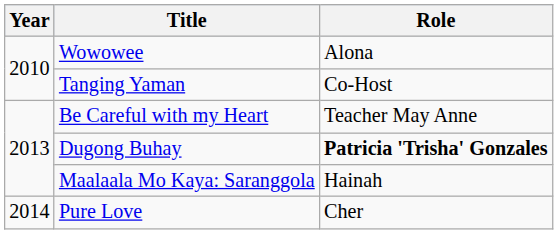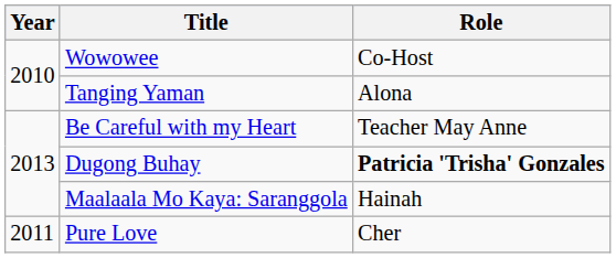 <table class="wikitable">
 <tr style="background:#B0C4DE;">
 <th>Year</th>
 <th>Title</th>
 <th>Role</th>
 </tr>
 <tr>
 <td rowspan=2>2010</td>
 <td><a href='#'>Wowowee</a></td>
-<td>Alona</td>
+<td>Co-Host</td>
 </tr>
 <tr>
 <td><a href='#'>Tanging Yaman</a></td>
-<td>Co-Host</td>
+<td>Alona</td>
 </tr>
 <tr>
 <td rowspan=3>2013</td>
 <td><a href='#'>Be Careful with my Heart</a></td>
 <td>Teacher May Anne</td>
 </tr>
 <tr>
 <td><a href='#'>Dugong Buhay</a></td>
 <td><strong>Patricia 'Trisha' Gonzales</strong></td>
 </tr>
 <tr>
 <td><a href='#'>Maalaala Mo Kaya: Saranggola</a></td>
 <td>Hainah</td>
 </tr>
 <tr>
-<td rowspan=1>2014</td>
+<td rowspan=1>2011</td>
 <td><a href='#'>Pure Love</a></td>
 <td>Cher</td>
 </tr>
 </table>
